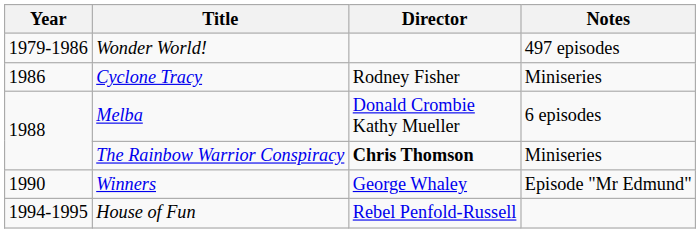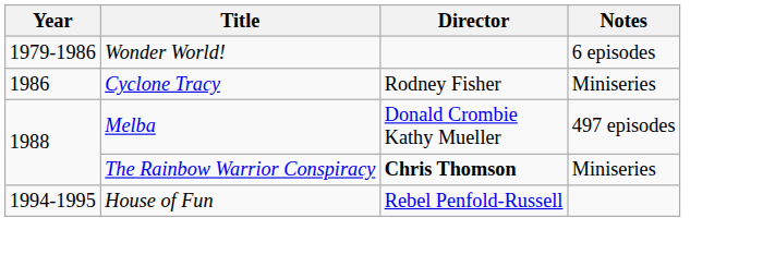 <table class="wikitable">
 <tr>
 <th>Year</th>
 <th>Title</th>
 <th>Director</th>
 <th>Notes</th>
 </tr>
 <tr>
 <td>1979-1986</td>
 <td><em>Wonder World!</em></td>
 <td></td>
-<td>497 episodes</td>
+<td>6 episodes</td>
 </tr>
 <tr>
 <td>1986</td>
 <td><em><a href='#'>Cyclone Tracy</a></em></td>
 <td>Rodney Fisher</td>
 <td>Miniseries</td>
 </tr>
 <tr>
 <td rowspan=2>1988</td>
 <td><em><a href='#'>Melba</a></em></td>
 <td><a href='#'>Donald Crombie</a><br>Kathy Mueller</td>
-<td>6 episodes</td>
+<td>497 episodes</td>
 </tr>
 <tr>
 <td><em><a href='#'>The Rainbow Warrior Conspiracy</a></em></td>
 <td><strong>Chris Thomson</strong></td>
 <td>Miniseries</td>
-</tr>
-<tr>
-<td>1990</td>
-<td><em><a href='#'>Winners</a></em></td>
-<td><a href='#'>George Whaley</a></td>
-<td>Episode "Mr Edmund"</td>
 </tr>
 <tr>
 <td>1994-1995</td>
 <td><em>House of Fun</em></td>
 <td><a href='#'>Rebel Penfold-Russell</a></td>
 <td></td>
 </tr>
 </table>
